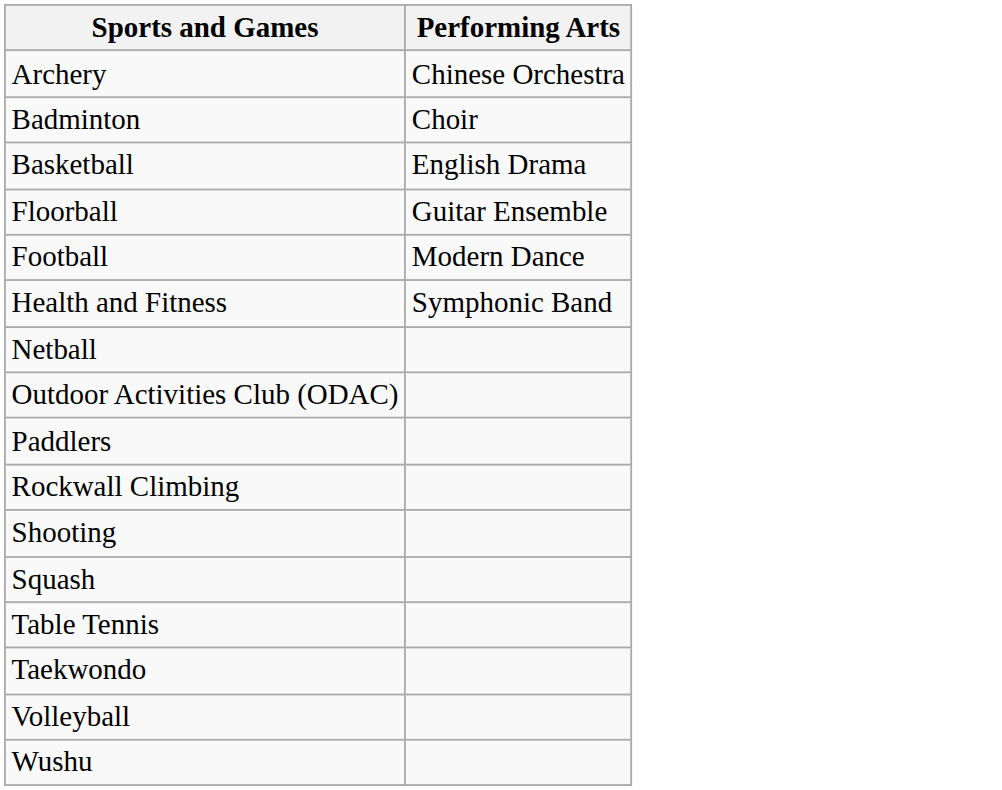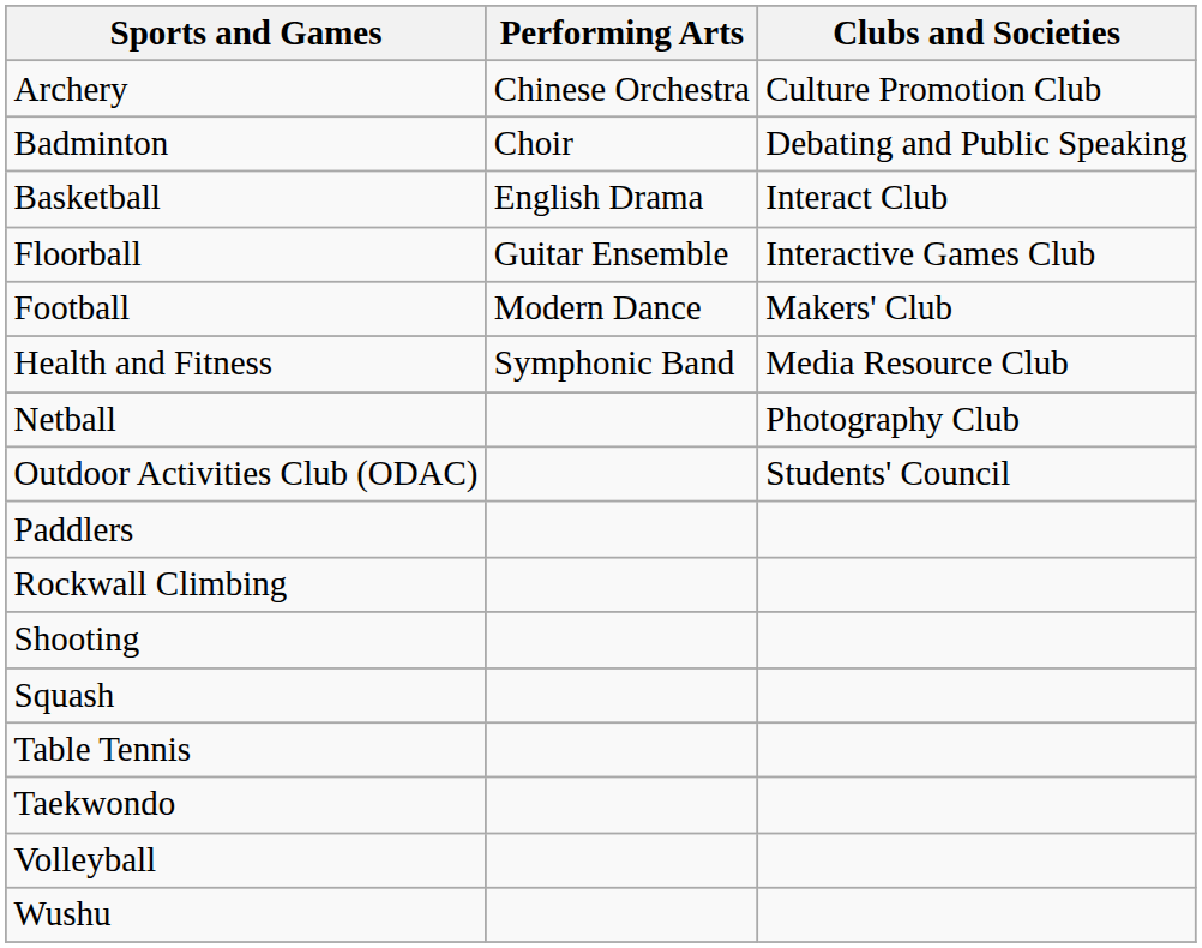 <table class="wikitable">
 <tr>
 <th>Sports and Games</th>
 <th>Performing Arts</th>
+<th>Clubs and Societies</th>
 </tr>
 <tr>
 <td>Archery</td>
 <td>Chinese Orchestra</td>
+<td>Culture Promotion Club</td>
 </tr>
 <tr>
 <td>Badminton</td>
 <td>Choir</td>
+<td>Debating and Public Speaking</td>
 </tr>
 <tr>
 <td>Basketball</td>
 <td>English Drama</td>
+<td>Interact Club</td>
 </tr>
 <tr>
 <td>Floorball</td>
 <td>Guitar Ensemble</td>
+<td>Interactive Games Club</td>
 </tr>
 <tr>
 <td>Football</td>
 <td>Modern Dance</td>
+<td>Makers' Club</td>
 </tr>
 <tr>
 <td>Health and Fitness</td>
 <td>Symphonic Band</td>
+<td>Media Resource Club</td>
 </tr>
 <tr>
 <td>Netball</td>
 <td></td>
+<td>Photography Club</td>
 </tr>
 <tr>
 <td>Outdoor Activities Club (ODAC)</td>
 <td></td>
+<td>Students' Council</td>
 </tr>
 <tr>
 <td>Paddlers</td>
+<td></td>
 <td></td>
 </tr>
 <tr>
 <td>Rockwall Climbing</td>
 <td></td>
+<td></td>
 </tr>
 <tr>
 <td>Shooting</td>
+<td></td>
 <td></td>
 </tr>
 <tr>
 <td>Squash</td>
 <td></td>
+<td></td>
 </tr>
 <tr>
 <td>Table Tennis</td>
+<td></td>
 <td></td>
 </tr>
 <tr>
 <td>Taekwondo</td>
 <td></td>
+<td></td>
 </tr>
 <tr>
 <td>Volleyball</td>
+<td></td>
 <td></td>
 </tr>
 <tr>
 <td>Wushu</td>
 <td></td>
+<td></td>
 </tr>
 </table>
